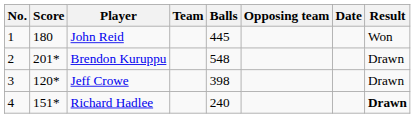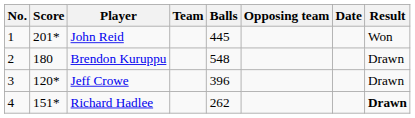 <table class="wikitable sortable" style="font-size:95%">
 <tr>
 <th>No.</th>
 <th>Score</th>
 <th>Player</th>
 <th>Team</th>
 <th>Balls</th>
 <th>Opposing team</th>
 <th>Date</th>
 <th>Result</th>
 </tr>
 <tr>
 <td>1</td>
-<td>180</td>
+<td>201*</td>
 <td><a href='#'>John Reid</a></td>
 <td></td>
 <td> 445</td>
 <td></td>
 <td></td>
 <td>Won</td>
 </tr>
 <tr>
 <td>2</td>
-<td>201*</td>
+<td>180</td>
 <td><a href='#'>Brendon Kuruppu</a></td>
 <td></td>
 <td> 548</td>
 <td></td>
 <td></td>
 <td>Drawn</td>
 </tr>
 <tr>
 <td>3</td>
 <td>120*</td>
 <td><a href='#'>Jeff Crowe</a></td>
 <td></td>
-<td> 398</td>
+<td> 396</td>
 <td></td>
 <td></td>
 <td>Drawn</td>
 </tr>
 <tr>
 <td>4</td>
 <td>151*</td>
 <td><a href='#'>Richard Hadlee</a></td>
 <td></td>
-<td> 240</td>
+<td> 262</td>
 <td></td>
 <td></td>
 <td><strong>Drawn</strong></td>
 </tr>
 </table>
